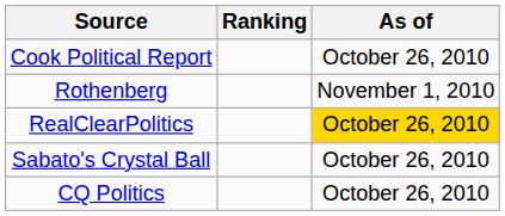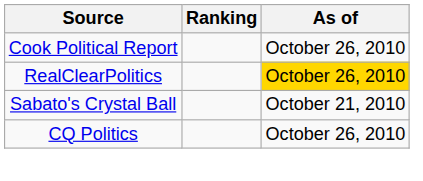 <table class="wikitable" style="text-align:center">
 <tr>
 <th>Source</th>
 <th>Ranking</th>
 <th>As of</th>
 </tr>
 <tr>
 <td><a href='#'>Cook Political Report</a></td>
 <td></td>
 <td>October 26, 2010</td>
 </tr>
 <tr>
-<td><a href='#'>Rothenberg</a></td>
-<td></td>
-<td>November 1, 2010</td>
-</tr>
-<tr>
 <td><a href='#'>RealClearPolitics</a></td>
 <td></td>
 <td style="background: gold;">October 26, 2010</td>
 </tr>
 <tr>
 <td><a href='#'>Sabato's Crystal Ball</a></td>
 <td></td>
-<td>October 26, 2010</td>
+<td>October 21, 2010</td>
 </tr>
 <tr>
 <td><a href='#'>CQ Politics</a></td>
 <td></td>
 <td>October 26, 2010</td>
 </tr>
 </table>
